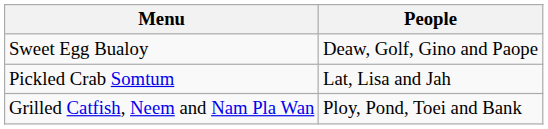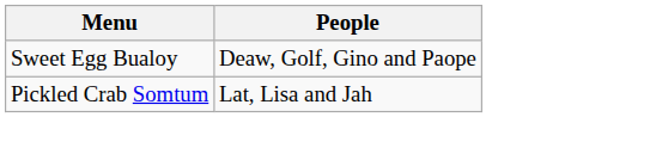 <table class="wikitable">
 <tr>
 <th>Menu</th>
 <th>People</th>
 </tr>
 <tr>
 <td>Sweet Egg Bualoy</td>
 <td>Deaw, Golf, Gino and Paope</td>
 </tr>
 <tr>
 <td>Pickled Crab <a href='#'>Somtum</a></td>
 <td>Lat, Lisa and Jah</td>
 </tr>
-<tr>
-<td>Grilled <a href='#'>Catfish</a>, <a href='#'>Neem</a> and <a href='#'>Nam Pla Wan</a></td>
-<td>Ploy, Pond, Toei and Bank</td>
-</tr>
 </table>
